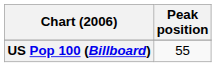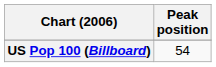 <table class="wikitable sortable plainrowheaders" style="text-align:center;">
 <tr>
 <th scope="col">Chart (2006)</th>
 <th scope="col">Peak<br>position</th>
 </tr>
 <tr>
 </tr>
 <tr>
 <th scope="row">US <a href='#'>Pop 100</a> (<a href='#'><em>Billboard</em></a>)</th>
-<td align="center">55</td>
+<td align="center">54</td>
 </tr>
 </table>
